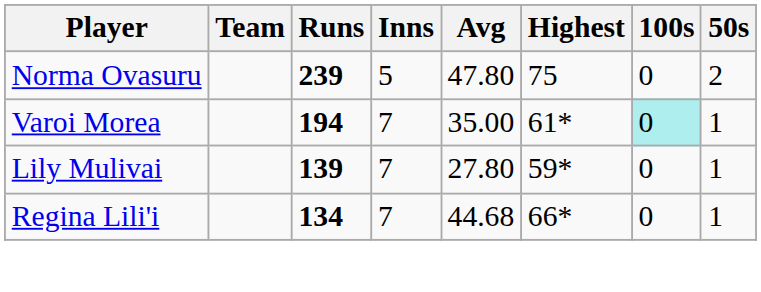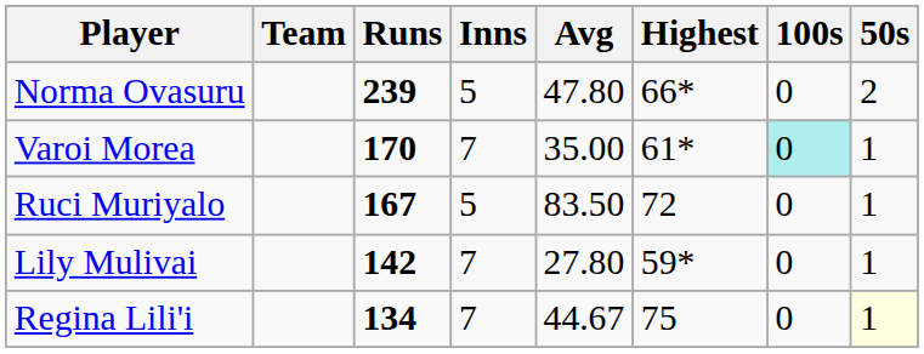 <table class="wikitable">
 <tr>
 <th>Player</th>
 <th>Team</th>
 <th>Runs</th>
 <th>Inns</th>
 <th>Avg</th>
 <th>Highest</th>
 <th>100s</th>
 <th>50s</th>
 </tr>
 <tr>
 <td><a href='#'>Norma Ovasuru</a></td>
 <td></td>
 <td><strong>239</strong></td>
 <td>5</td>
 <td>47.80</td>
-<td>75</td>
+<td>66*</td>
 <td>0</td>
 <td>2</td>
 </tr>
 <tr>
 <td><a href='#'>Varoi Morea</a></td>
 <td></td>
-<td><strong>194</strong></td>
+<td><strong>170</strong></td>
 <td>7</td>
 <td>35.00</td>
 <td>61*</td>
 <td style="background: paleturquoise;">0</td>
 <td>1</td>
 </tr>
 <tr>
+<td><a href='#'>Ruci Muriyalo</a></td>
+<td></td>
+<td><strong>167</strong></td>
+<td>5</td>
+<td>83.50</td>
+<td>72</td>
+<td>0</td>
+<td>1</td>
+</tr>
+<tr>
 <td><a href='#'>Lily Mulivai</a></td>
 <td></td>
-<td><strong>139</strong></td>
+<td><strong>142</strong></td>
 <td>7</td>
 <td>27.80</td>
 <td>59*</td>
 <td>0</td>
 <td>1</td>
 </tr>
 <tr>
 <td><a href='#'>Regina Lili'i</a></td>
 <td></td>
 <td><strong>134</strong></td>
 <td>7</td>
-<td>44.68</td>
-<td>66*</td>
+<td>44.67</td>
+<td>75</td>
 <td>0</td>
-<td>1</td>
+<td style="background: lightyellow;">1</td>
 </tr>
 </table>
